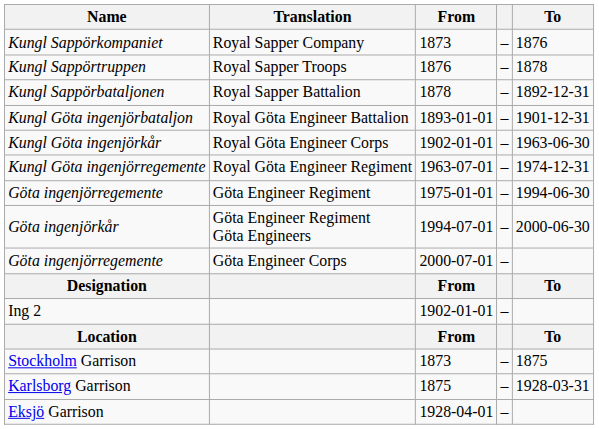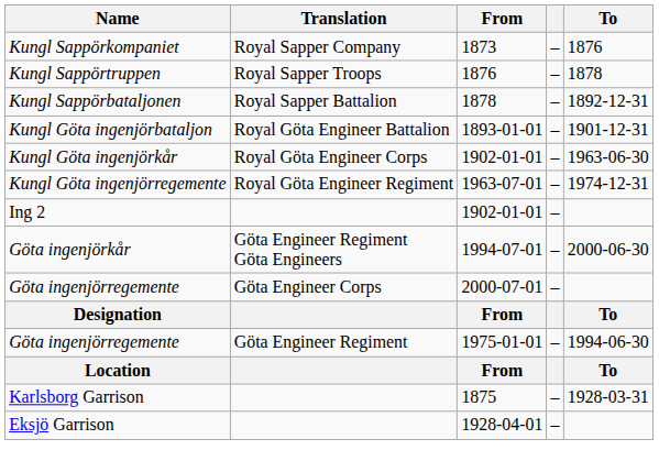 <table class="wikitable">
 <tr>
 <th style="font-weight:bold;">Name</th>
 <th style="font-weight:bold;">Translation</th>
 <th style="text-align: center; font-weight:bold;">From</th>
 <th></th>
 <th style="text-align: center; font-weight:bold;">To</th>
 </tr>
 <tr>
 <td style="font-style:italic;">Kungl Sappörkompaniet</td>
 <td>Royal Sapper Company</td>
 <td>1873</td>
 <td>–</td>
 <td>1876</td>
 </tr>
 <tr>
 <td style="font-style:italic;">Kungl Sappörtruppen</td>
 <td>Royal Sapper Troops</td>
 <td>1876</td>
 <td>–</td>
 <td>1878</td>
 </tr>
 <tr>
 <td style="font-style:italic;">Kungl Sappörbataljonen</td>
 <td>Royal Sapper Battalion</td>
 <td>1878</td>
 <td>–</td>
 <td>1892-12-31</td>
 </tr>
 <tr>
 <td style="font-style:italic;">Kungl Göta ingenjörbataljon</td>
 <td>Royal Göta Engineer Battalion</td>
 <td>1893-01-01</td>
 <td>–</td>
 <td>1901-12-31</td>
 </tr>
 <tr>
 <td style="font-style:italic;">Kungl Göta ingenjörkår</td>
 <td>Royal Göta Engineer Corps</td>
 <td>1902-01-01</td>
 <td>–</td>
 <td>1963-06-30</td>
 </tr>
 <tr>
 <td style="font-style:italic;">Kungl Göta ingenjörregemente</td>
 <td>Royal Göta Engineer Regiment</td>
 <td>1963-07-01</td>
 <td>–</td>
 <td>1974-12-31</td>
 </tr>
 <tr>
-<td style="font-style:italic;">Göta ingenjörregemente</td>
-<td>Göta Engineer Regiment</td>
-<td>1975-01-01</td>
-<td>–</td>
-<td>1994-06-30</td>
+<td>Ing 2</td>
+<td></td>
+<td style="text-align: center;">1902-01-01</td>
+<td style="text-align: center;">–</td>
+<td style="text-align: center;"></td>
 </tr>
 <tr>
 <td style="font-style:italic;">Göta ingenjörkår</td>
 <td>Göta Engineer Regiment<br>Göta Engineers</td>
 <td>1994-07-01</td>
 <td>–</td>
 <td>2000-06-30</td>
 </tr>
 <tr>
 <td style="font-style:italic;">Göta ingenjörregemente</td>
 <td>Göta Engineer Corps</td>
 <td>2000-07-01</td>
 <td>–</td>
 <td></td>
 </tr>
 <tr>
 <th style="font-weight:bold;">Designation</th>
 <th style="font-weight:bold;"></th>
 <th style="text-align: center; font-weight:bold;">From</th>
 <th></th>
 <th style="text-align: center; font-weight:bold;">To</th>
 </tr>
 <tr>
-<td>Ing 2</td>
-<td></td>
-<td style="text-align: center;">1902-01-01</td>
-<td style="text-align: center;">–</td>
-<td style="text-align: center;"></td>
+<td style="font-style:italic;">Göta ingenjörregemente</td>
+<td>Göta Engineer Regiment</td>
+<td>1975-01-01</td>
+<td>–</td>
+<td>1994-06-30</td>
 </tr>
 <tr>
 <th style="font-weight:bold;">Location</th>
 <th style="font-weight:bold;"></th>
 <th style="text-align: center; font-weight:bold;">From</th>
 <th></th>
 <th style="text-align: center; font-weight:bold;">To</th>
-</tr>
-<tr>
-<td><a href='#'>Stockholm</a> Garrison</td>
-<td></td>
-<td>1873</td>
-<td>–</td>
-<td>1875</td>
 </tr>
 <tr>
 <td><a href='#'>Karlsborg</a> Garrison</td>
 <td></td>
 <td>1875</td>
 <td>–</td>
 <td>1928-03-31</td>
 </tr>
 <tr>
 <td><a href='#'>Eksjö</a> Garrison</td>
 <td></td>
 <td>1928-04-01</td>
 <td>–</td>
 <td></td>
 </tr>
 </table>
